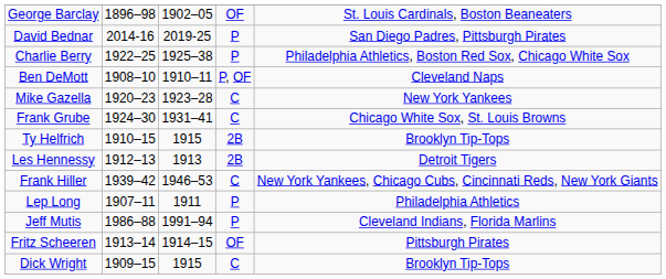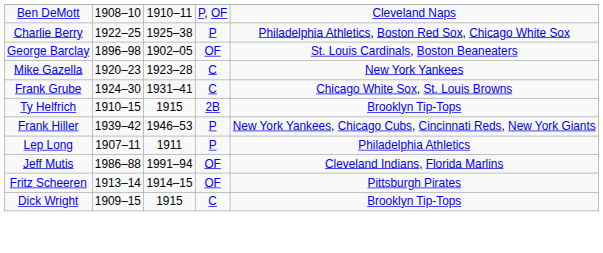 <table class="wikitable" style="text-align:center">
 <tr>
 </tr>
 <tr>
-<td><a href='#'>George Barclay</a></td>
-<td>1896–98</td>
-<td>1902–05</td>
-<td><a href='#'>OF</a></td>
-<td><a href='#'>St. Louis Cardinals</a>, <a href='#'>Boston Beaneaters</a></td>
-</tr>
-<tr>
-<td><a href='#'>David Bednar</a></td>
-<td>2014-16</td>
-<td>2019-25</td>
-<td><a href='#'>P</a></td>
-<td><a href='#'>San Diego Padres</a>, <a href='#'>Pittsburgh Pirates</a></td>
+<td><a href='#'>Ben DeMott</a></td>
+<td>1908–10</td>
+<td>1910–11</td>
+<td><a href='#'>P</a>, <a href='#'>OF</a></td>
+<td><a href='#'>Cleveland Naps</a></td>
 </tr>
 <tr>
 <td><a href='#'>Charlie Berry</a></td>
 <td>1922–25</td>
 <td>1925–38</td>
 <td><a href='#'>P</a></td>
 <td><a href='#'>Philadelphia Athletics</a>, <a href='#'>Boston Red Sox</a>, <a href='#'>Chicago White Sox</a></td>
 </tr>
 <tr>
-<td><a href='#'>Ben DeMott</a></td>
-<td>1908–10</td>
-<td>1910–11</td>
-<td><a href='#'>P</a>, <a href='#'>OF</a></td>
-<td><a href='#'>Cleveland Naps</a></td>
+<td><a href='#'>George Barclay</a></td>
+<td>1896–98</td>
+<td>1902–05</td>
+<td><a href='#'>OF</a></td>
+<td><a href='#'>St. Louis Cardinals</a>, <a href='#'>Boston Beaneaters</a></td>
 </tr>
 <tr>
 <td><a href='#'>Mike Gazella</a></td>
 <td>1920–23</td>
 <td>1923–28</td>
 <td><a href='#'>C</a></td>
 <td><a href='#'>New York Yankees</a></td>
 </tr>
 <tr>
 <td><a href='#'>Frank Grube</a></td>
 <td>1924–30</td>
 <td>1931–41</td>
 <td><a href='#'>C</a></td>
 <td><a href='#'>Chicago White Sox</a>, <a href='#'>St. Louis Browns</a></td>
 </tr>
 <tr>
 <td><a href='#'>Ty Helfrich</a></td>
 <td>1910–15</td>
 <td>1915</td>
 <td><a href='#'>2B</a></td>
 <td><a href='#'>Brooklyn Tip-Tops</a></td>
 </tr>
 <tr>
-<td><a href='#'>Les Hennessy</a></td>
-<td>1912–13</td>
-<td>1913</td>
-<td><a href='#'>2B</a></td>
-<td><a href='#'>Detroit Tigers</a></td>
-</tr>
-<tr>
 <td><a href='#'>Frank Hiller</a></td>
 <td>1939–42</td>
 <td>1946–53</td>
-<td><a href='#'>C</a></td>
+<td><a href='#'>P</a></td>
 <td><a href='#'>New York Yankees</a>, <a href='#'>Chicago Cubs</a>, <a href='#'>Cincinnati Reds</a>, <a href='#'>New York Giants</a></td>
 </tr>
 <tr>
 <td><a href='#'>Lep Long</a></td>
 <td>1907–11</td>
 <td>1911</td>
 <td><a href='#'>P</a></td>
 <td><a href='#'>Philadelphia Athletics</a></td>
 </tr>
 <tr>
 <td><a href='#'>Jeff Mutis</a></td>
 <td>1986–88</td>
 <td>1991–94</td>
-<td><a href='#'>P</a></td>
+<td><a href='#'>OF</a></td>
 <td><a href='#'>Cleveland Indians</a>, <a href='#'>Florida Marlins</a></td>
 </tr>
 <tr>
 <td><a href='#'>Fritz Scheeren</a></td>
 <td>1913–14</td>
 <td>1914–15</td>
 <td><a href='#'>OF</a></td>
 <td><a href='#'>Pittsburgh Pirates</a></td>
 </tr>
 <tr>
 <td><a href='#'>Dick Wright</a></td>
 <td>1909–15</td>
 <td>1915</td>
 <td><a href='#'>C</a></td>
 <td><a href='#'>Brooklyn Tip-Tops</a></td>
 </tr>
 </table>
